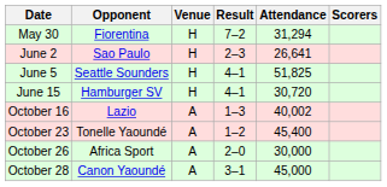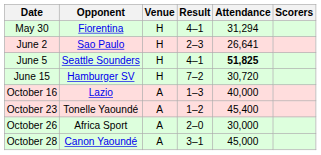 <table class="wikitable" style="font-size:95%; text-align:center">
 <tr>
 <th>Date</th>
 <th>Opponent</th>
 <th>Venue</th>
 <th>Result</th>
 <th>Attendance</th>
 <th>Scorers</th>
 </tr>
 <tr bgcolor="#ddffdd">
 <td>May 30</td>
 <td>  <a href='#'>Fiorentina</a></td>
 <td>H</td>
-<td>7–2</td>
+<td>4–1</td>
 <td>31,294</td>
 <td></td>
 </tr>
 <tr bgcolor="#ffdddd">
 <td>June 2</td>
 <td>  <a href='#'>Sao Paulo</a></td>
 <td>H</td>
 <td>2–3</td>
 <td>26,641</td>
 <td></td>
 </tr>
 <tr bgcolor="#ddffdd">
 <td>June 5</td>
 <td>  <a href='#'>Seattle Sounders</a></td>
 <td>H</td>
 <td>4–1</td>
-<td>51,825</td>
+<td><strong>51,825</strong></td>
 <td></td>
 </tr>
 <tr bgcolor="#ddffdd">
 <td>June 15</td>
 <td>  <a href='#'>Hamburger SV</a></td>
 <td>H</td>
-<td>4–1</td>
+<td>7–2</td>
 <td>30,720</td>
 <td></td>
 </tr>
 <tr bgcolor="#ffdddd">
 <td>October 16</td>
 <td>  <a href='#'>Lazio</a> </td>
 <td>A</td>
 <td>1–3</td>
-<td>40,002</td>
+<td>40,000</td>
 <td></td>
 </tr>
 <tr bgcolor="#ffdddd">
 <td>October 23</td>
 <td>  Tonelle Yaoundé</td>
 <td>A</td>
 <td>1–2</td>
 <td>45,400</td>
 <td></td>
 </tr>
 <tr bgcolor="#ddffdd">
 <td>October 26</td>
 <td>  Africa Sport</td>
 <td>A</td>
 <td>2–0</td>
 <td>30,000</td>
 <td></td>
 </tr>
 <tr bgcolor="#ddffdd">
 <td>October 28</td>
 <td>  <a href='#'>Canon Yaoundé</a></td>
 <td>A</td>
 <td>3–1</td>
 <td>45,000</td>
 <td></td>
 </tr>
 </table>
